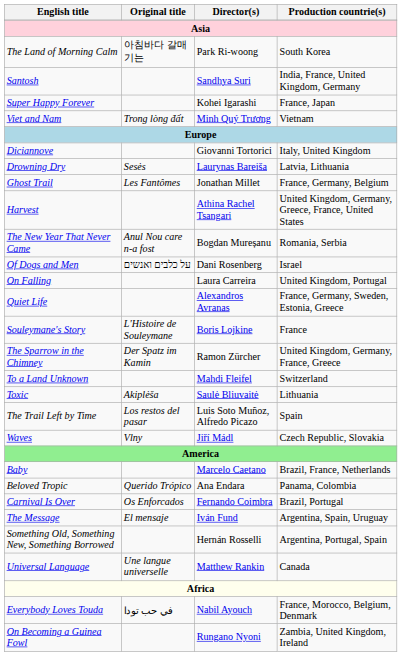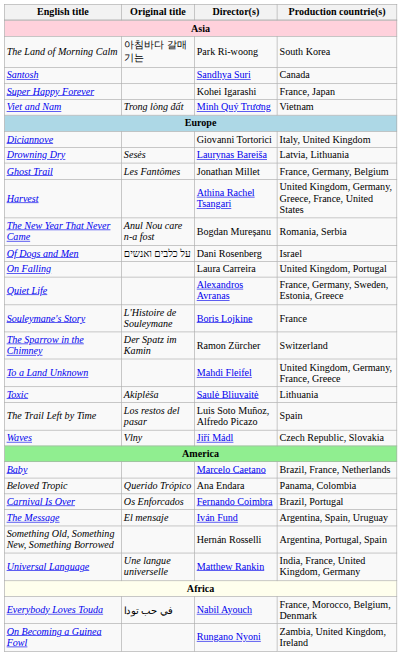 <table class="sortable wikitable" style="width:100%; margin-bottom:4px" cellpadding="5">
 <tr>
 <th scope="col">English title</th>
 <th scope="col">Original title</th>
 <th scope="col">Director(s)</th>
 <th scope="col">Production countrie(s)</th>
 </tr>
 <tr>
 </tr>
 <tr>
 <th colspan="5" style="background:#FFD1DC"><strong>Asia</strong></th>
 </tr>
 <tr>
 <td><em>The Land of Morning Calm</em></td>
 <td>아침바다 갈매기는</td>
 <td>Park Ri-woong</td>
 <td>South Korea</td>
 </tr>
 <tr>
 <td><em><a href='#'>Santosh</a></em></td>
 <td></td>
 <td><a href='#'>Sandhya Suri</a></td>
-<td>India, France, United Kingdom, Germany</td>
+<td>Canada</td>
 </tr>
 <tr>
 <td><em><a href='#'>Super Happy Forever</a></em></td>
 <td></td>
 <td>Kohei Igarashi</td>
 <td>France, Japan</td>
 </tr>
 <tr>
 <td><em><a href='#'>Viet and Nam</a></em></td>
 <td><em>Trong lòng đất</em></td>
 <td><a href='#'>Minh Quý Trương</a></td>
 <td>Vietnam</td>
 </tr>
 <tr>
 <th colspan="5" style="background:#ADD8E6"><strong>Europe</strong></th>
 </tr>
 <tr>
 <td><em><a href='#'>Diciannove</a></em></td>
 <td></td>
 <td>Giovanni Tortorici</td>
 <td>Italy, United Kingdom</td>
 </tr>
 <tr>
 <td><em><a href='#'>Drowning Dry</a></em></td>
 <td><em>Sesės</em></td>
 <td><a href='#'>Laurynas Bareiša</a></td>
 <td>Latvia, Lithuania</td>
 </tr>
 <tr>
 <td><em><a href='#'>Ghost Trail</a></em></td>
 <td><em>Les Fantômes</em></td>
 <td>Jonathan Millet</td>
 <td>France, Germany, Belgium</td>
 </tr>
 <tr>
 <td><em><a href='#'>Harvest</a></em></td>
 <td></td>
 <td><a href='#'>Athina Rachel Tsangari</a></td>
 <td>United Kingdom, Germany, Greece, France, United States</td>
 </tr>
 <tr>
 <td><em><a href='#'>The New Year That Never Came</a></em></td>
 <td><em>Anul Nou care n-a fost</em></td>
 <td>Bogdan Mureșanu</td>
 <td>Romania, Serbia</td>
 </tr>
 <tr>
 <td><em><a href='#'>Of Dogs and Men</a></em></td>
 <td>על כלבים ואנשים</td>
 <td>Dani Rosenberg</td>
 <td>Israel</td>
 </tr>
 <tr>
 <td><em><a href='#'>On Falling</a></em></td>
 <td></td>
 <td>Laura Carreira</td>
 <td>United Kingdom, Portugal</td>
 </tr>
 <tr>
 <td><em><a href='#'>Quiet Life</a></em></td>
 <td></td>
 <td><a href='#'>Alexandros Avranas</a></td>
 <td>France, Germany, Sweden, Estonia, Greece</td>
 </tr>
 <tr>
 <td><em><a href='#'>Souleymane's Story</a></em></td>
 <td><em>L'Histoire de Souleymane</em></td>
 <td><a href='#'>Boris Lojkine</a></td>
 <td>France</td>
 </tr>
 <tr>
 <td><em><a href='#'>The Sparrow in the Chimney</a></em></td>
 <td><em>Der Spatz im Kamin</em></td>
 <td>Ramon Zürcher</td>
-<td>United Kingdom, Germany, France, Greece</td>
+<td>Switzerland</td>
 </tr>
 <tr>
 <td><em><a href='#'>To a Land Unknown</a></em></td>
 <td></td>
 <td><a href='#'>Mahdi Fleifel</a></td>
-<td>Switzerland</td>
+<td>United Kingdom, Germany, France, Greece</td>
 </tr>
 <tr>
 <td><em><a href='#'>Toxic</a></em></td>
 <td><em>Akiplėša</em></td>
 <td><a href='#'>Saulė Bliuvaitė</a></td>
 <td>Lithuania</td>
 </tr>
 <tr>
 <td><em>The Trail Left by Time</em></td>
 <td><em>Los restos del pasar</em></td>
 <td>Luis Soto Muñoz, Alfredo Picazo</td>
 <td>Spain</td>
 </tr>
 <tr>
 <td><em><a href='#'>Waves</a></em></td>
 <td><em>Vlny</em></td>
 <td><a href='#'>Jiří Mádl</a></td>
 <td>Czech Republic, Slovakia</td>
 </tr>
 <tr>
 <th colspan="5" style="background:#90EE90"><strong>America</strong></th>
 </tr>
 <tr>
 <td><em><a href='#'>Baby</a></em></td>
 <td></td>
 <td><a href='#'>Marcelo Caetano</a></td>
 <td>Brazil, France, Netherlands</td>
 </tr>
 <tr>
 <td><em>Beloved Tropic</em></td>
 <td><em>Querido Trópico</em></td>
 <td>Ana Endara</td>
 <td>Panama, Colombia</td>
 </tr>
 <tr>
 <td><em><a href='#'>Carnival Is Over</a></em></td>
 <td><em>Os Enforcados</em></td>
 <td><a href='#'>Fernando Coimbra</a></td>
 <td>Brazil, Portugal</td>
 </tr>
 <tr>
 <td><em><a href='#'>The Message</a></em></td>
 <td><em>El mensaje</em></td>
 <td><a href='#'>Iván Fund</a></td>
 <td>Argentina, Spain, Uruguay</td>
 </tr>
 <tr>
 <td><em>Something Old, Something New, Something Borrowed</em></td>
 <td></td>
 <td>Hernán Rosselli</td>
 <td>Argentina, Portugal, Spain</td>
 </tr>
 <tr>
 <td><em><a href='#'>Universal Language</a></em></td>
 <td><em>Une langue universelle</em></td>
 <td><a href='#'>Matthew Rankin</a></td>
-<td>Canada</td>
+<td>India, France, United Kingdom, Germany</td>
 </tr>
 <tr>
 <th colspan="5" style="background:#FFFFED"><strong>Africa</strong></th>
 </tr>
 <tr>
 <td><em><a href='#'>Everybody Loves Touda</a></em></td>
 <td>في حب تودا</td>
 <td><a href='#'>Nabil Ayouch</a></td>
 <td>France, Morocco, Belgium, Denmark</td>
 </tr>
 <tr>
 <td><em><a href='#'>On Becoming a Guinea Fowl</a></em></td>
 <td></td>
 <td><a href='#'>Rungano Nyoni</a></td>
 <td>Zambia, United Kingdom, Ireland</td>
 </tr>
 </table>
